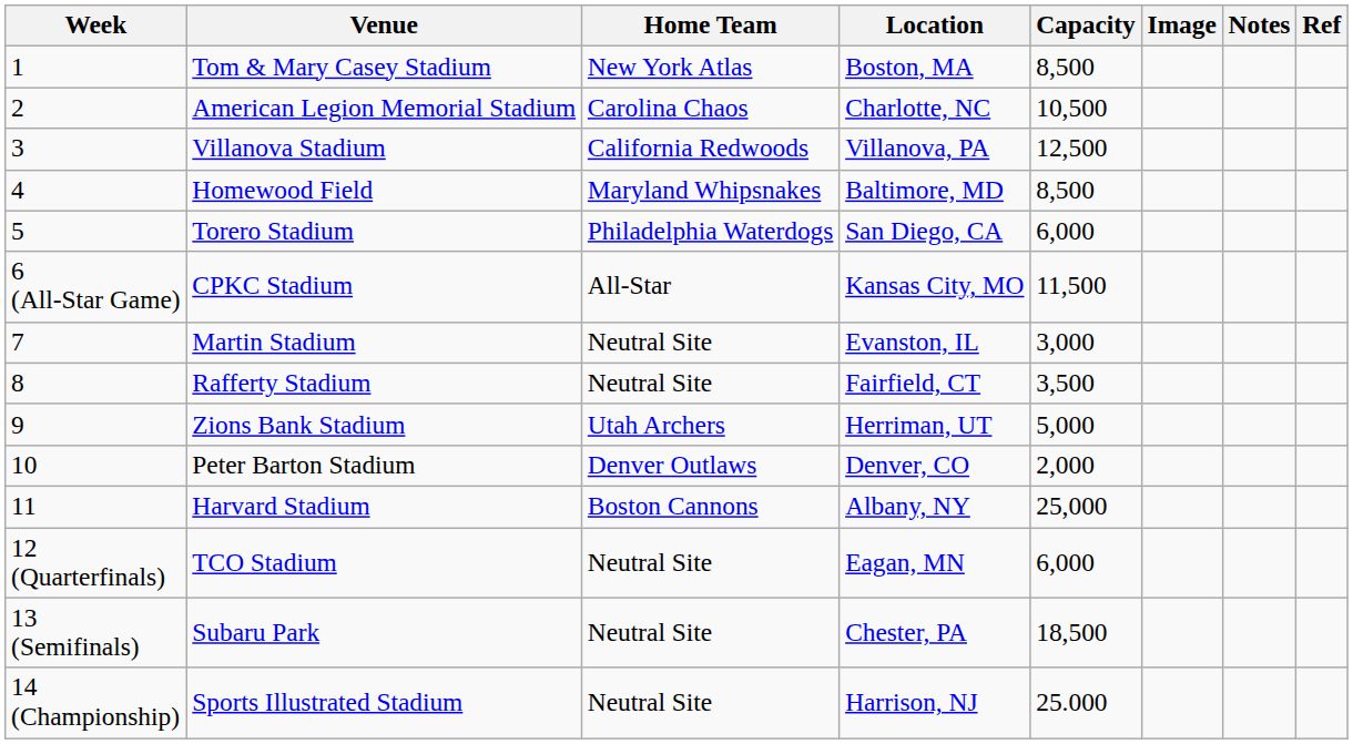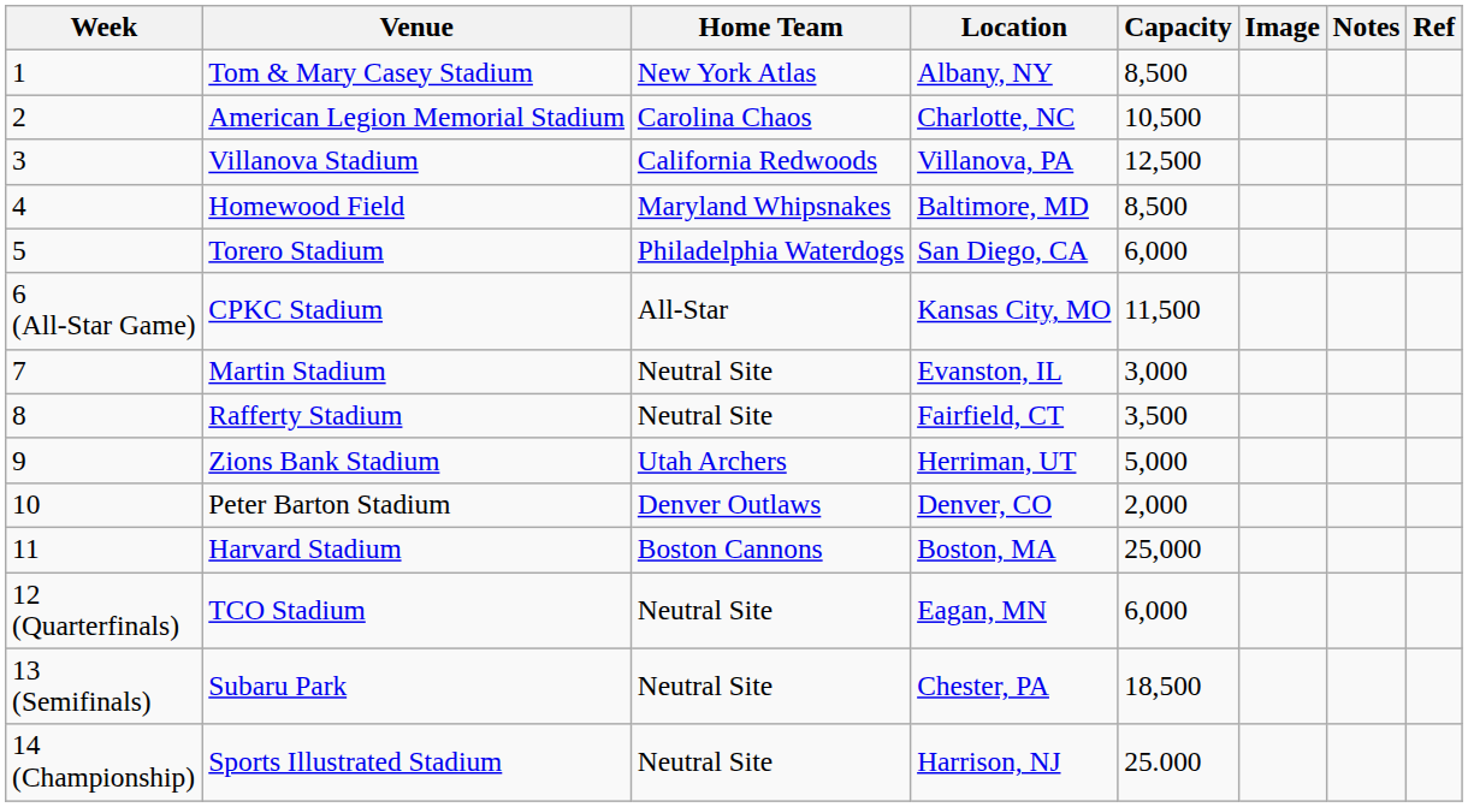 <table class="wikitable">
 <tr>
 <th>Week</th>
 <th>Venue</th>
 <th>Home Team</th>
 <th>Location</th>
 <th>Capacity</th>
 <th>Image</th>
 <th>Notes</th>
 <th>Ref</th>
 </tr>
 <tr>
 <td>1</td>
 <td><a href='#'>Tom & Mary Casey Stadium</a></td>
 <td><a href='#'>New York Atlas</a></td>
-<td><a href='#'>Boston, MA</a></td>
+<td><a href='#'>Albany, NY</a></td>
 <td>8,500</td>
 <td></td>
 <td></td>
 <td></td>
 </tr>
 <tr>
 <td>2</td>
 <td><a href='#'>American Legion Memorial Stadium</a></td>
 <td><a href='#'>Carolina Chaos</a></td>
 <td><a href='#'>Charlotte, NC</a></td>
 <td>10,500</td>
 <td><br></td>
 <td></td>
 <td></td>
 </tr>
 <tr>
 <td>3</td>
 <td><a href='#'>Villanova Stadium</a></td>
 <td><a href='#'>California Redwoods</a></td>
 <td><a href='#'>Villanova, PA</a></td>
 <td>12,500</td>
 <td></td>
 <td></td>
 <td></td>
 </tr>
 <tr>
 <td>4</td>
 <td><a href='#'>Homewood Field</a></td>
 <td><a href='#'>Maryland Whipsnakes</a></td>
 <td><a href='#'>Baltimore, MD</a></td>
 <td>8,500</td>
 <td></td>
 <td></td>
 <td></td>
 </tr>
 <tr>
 <td>5</td>
 <td><a href='#'>Torero Stadium</a></td>
 <td><a href='#'>Philadelphia Waterdogs</a></td>
 <td><a href='#'>San Diego, CA</a></td>
 <td>6,000</td>
 <td></td>
 <td></td>
 <td></td>
 </tr>
 <tr>
 <td>6<br>(All-Star Game)</td>
 <td><a href='#'>CPKC Stadium</a></td>
 <td>All-Star</td>
 <td><a href='#'>Kansas City, MO</a></td>
 <td>11,500</td>
 <td></td>
 <td></td>
 <td></td>
 </tr>
 <tr>
 <td>7</td>
 <td><a href='#'>Martin Stadium</a></td>
 <td>Neutral Site</td>
 <td><a href='#'>Evanston, IL</a></td>
 <td>3,000</td>
 <td></td>
 <td></td>
 </tr>
 <tr>
 <td>8</td>
 <td><a href='#'>Rafferty Stadium</a></td>
 <td>Neutral Site</td>
 <td><a href='#'>Fairfield, CT</a></td>
 <td>3,500</td>
 <td></td>
 <td></td>
 <td></td>
 </tr>
 <tr>
 <td>9</td>
 <td><a href='#'>Zions Bank Stadium</a></td>
 <td><a href='#'>Utah Archers</a></td>
 <td><a href='#'>Herriman, UT</a></td>
 <td>5,000</td>
 <td></td>
 <td></td>
 <td></td>
 </tr>
 <tr>
 <td>10</td>
 <td>Peter Barton Stadium</td>
 <td><a href='#'>Denver Outlaws</a></td>
 <td><a href='#'>Denver, CO</a></td>
 <td>2,000</td>
 <td></td>
 <td></td>
 <td></td>
 </tr>
 <tr>
 <td>11</td>
 <td><a href='#'>Harvard Stadium</a></td>
 <td><a href='#'>Boston Cannons</a></td>
-<td><a href='#'>Albany, NY</a></td>
+<td><a href='#'>Boston, MA</a></td>
 <td>25,000</td>
 <td></td>
 <td></td>
 <td></td>
 </tr>
 <tr>
 <td>12<br>(Quarterfinals)</td>
 <td><a href='#'>TCO Stadium</a></td>
 <td>Neutral Site</td>
 <td><a href='#'>Eagan, MN</a></td>
 <td>6,000</td>
 <td></td>
 <td></td>
 <td></td>
 </tr>
 <tr>
 <td>13<br>(Semifinals)</td>
 <td><a href='#'>Subaru Park</a></td>
 <td>Neutral Site</td>
 <td><a href='#'>Chester, PA</a></td>
 <td>18,500</td>
 <td></td>
 <td></td>
 <td></td>
 </tr>
 <tr>
 <td>14<br>(Championship)</td>
 <td><a href='#'>Sports Illustrated Stadium</a></td>
 <td>Neutral Site</td>
 <td><a href='#'>Harrison, NJ</a></td>
 <td>25.000</td>
 <td></td>
 <td></td>
 <td></td>
 </tr>
 </table>
